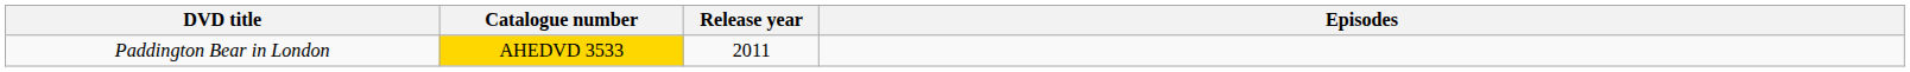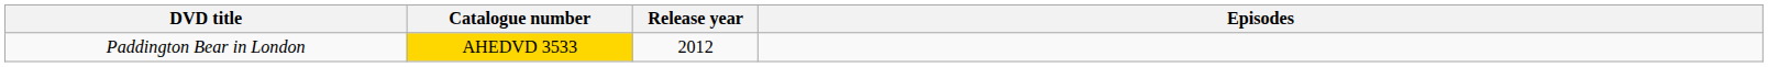 <table class="wikitable" style="text-align:center; width:100%;">
 <tr>
 <th style="width:16%;">DVD title</th>
 <th style="width:09%;">Catalogue number</th>
 <th style="width:05%;">Release year</th>
 <th style="width:40%;">Episodes</th>
 </tr>
 <tr>
 <td><em>Paddington Bear in London</em></td>
 <td style="background: gold;">AHEDVD 3533</td>
-<td>2011</td>
+<td>2012</td>
 <td></td>
 </tr>
 </table>
